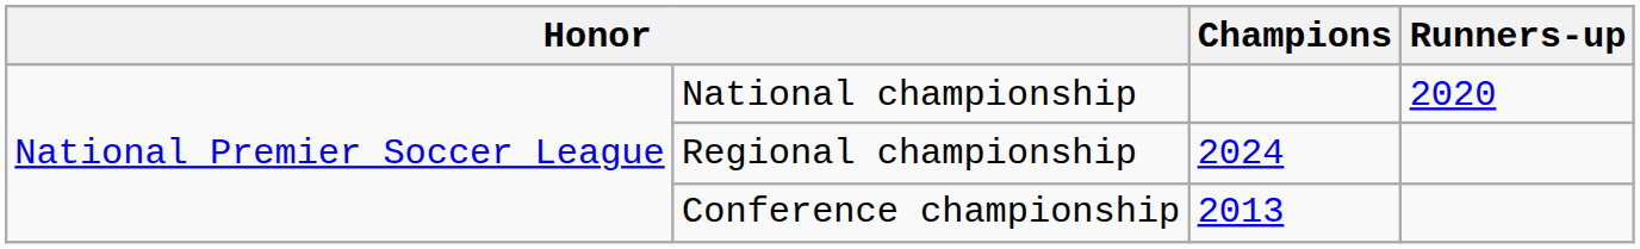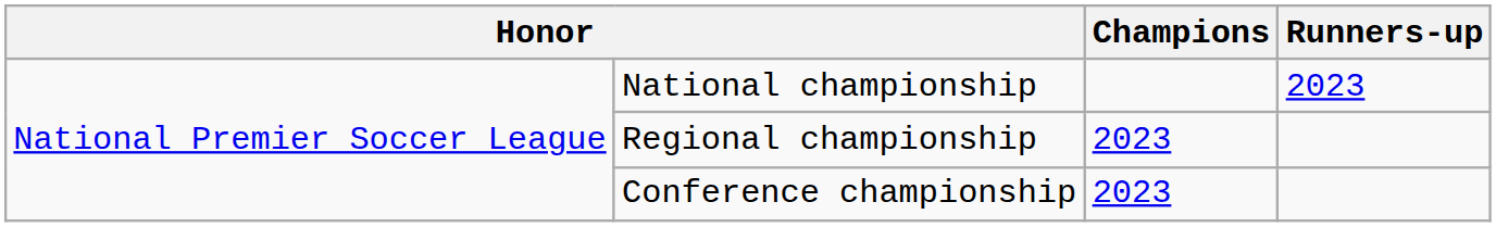 <table class="wikitable">
 <tr>
 <th colspan=2>Honor</th>
 <th>Champions</th>
 <th>Runners-up</th>
 </tr>
 <tr>
 <td rowspan="3"><a href='#'>National Premier Soccer League</a></td>
 <td>National championship</td>
 <td></td>
-<td><a href='#'>2020</a></td>
+<td><a href='#'>2023</a></td>
 </tr>
 <tr>
 <td>Regional championship</td>
-<td><a href='#'>2024</a></td>
+<td><a href='#'>2023</a></td>
 <td></td>
 </tr>
 <tr>
 <td>Conference championship</td>
-<td><a href='#'>2013</a></td>
+<td><a href='#'>2023</a></td>
 <td></td>
 </tr>
 </table>
